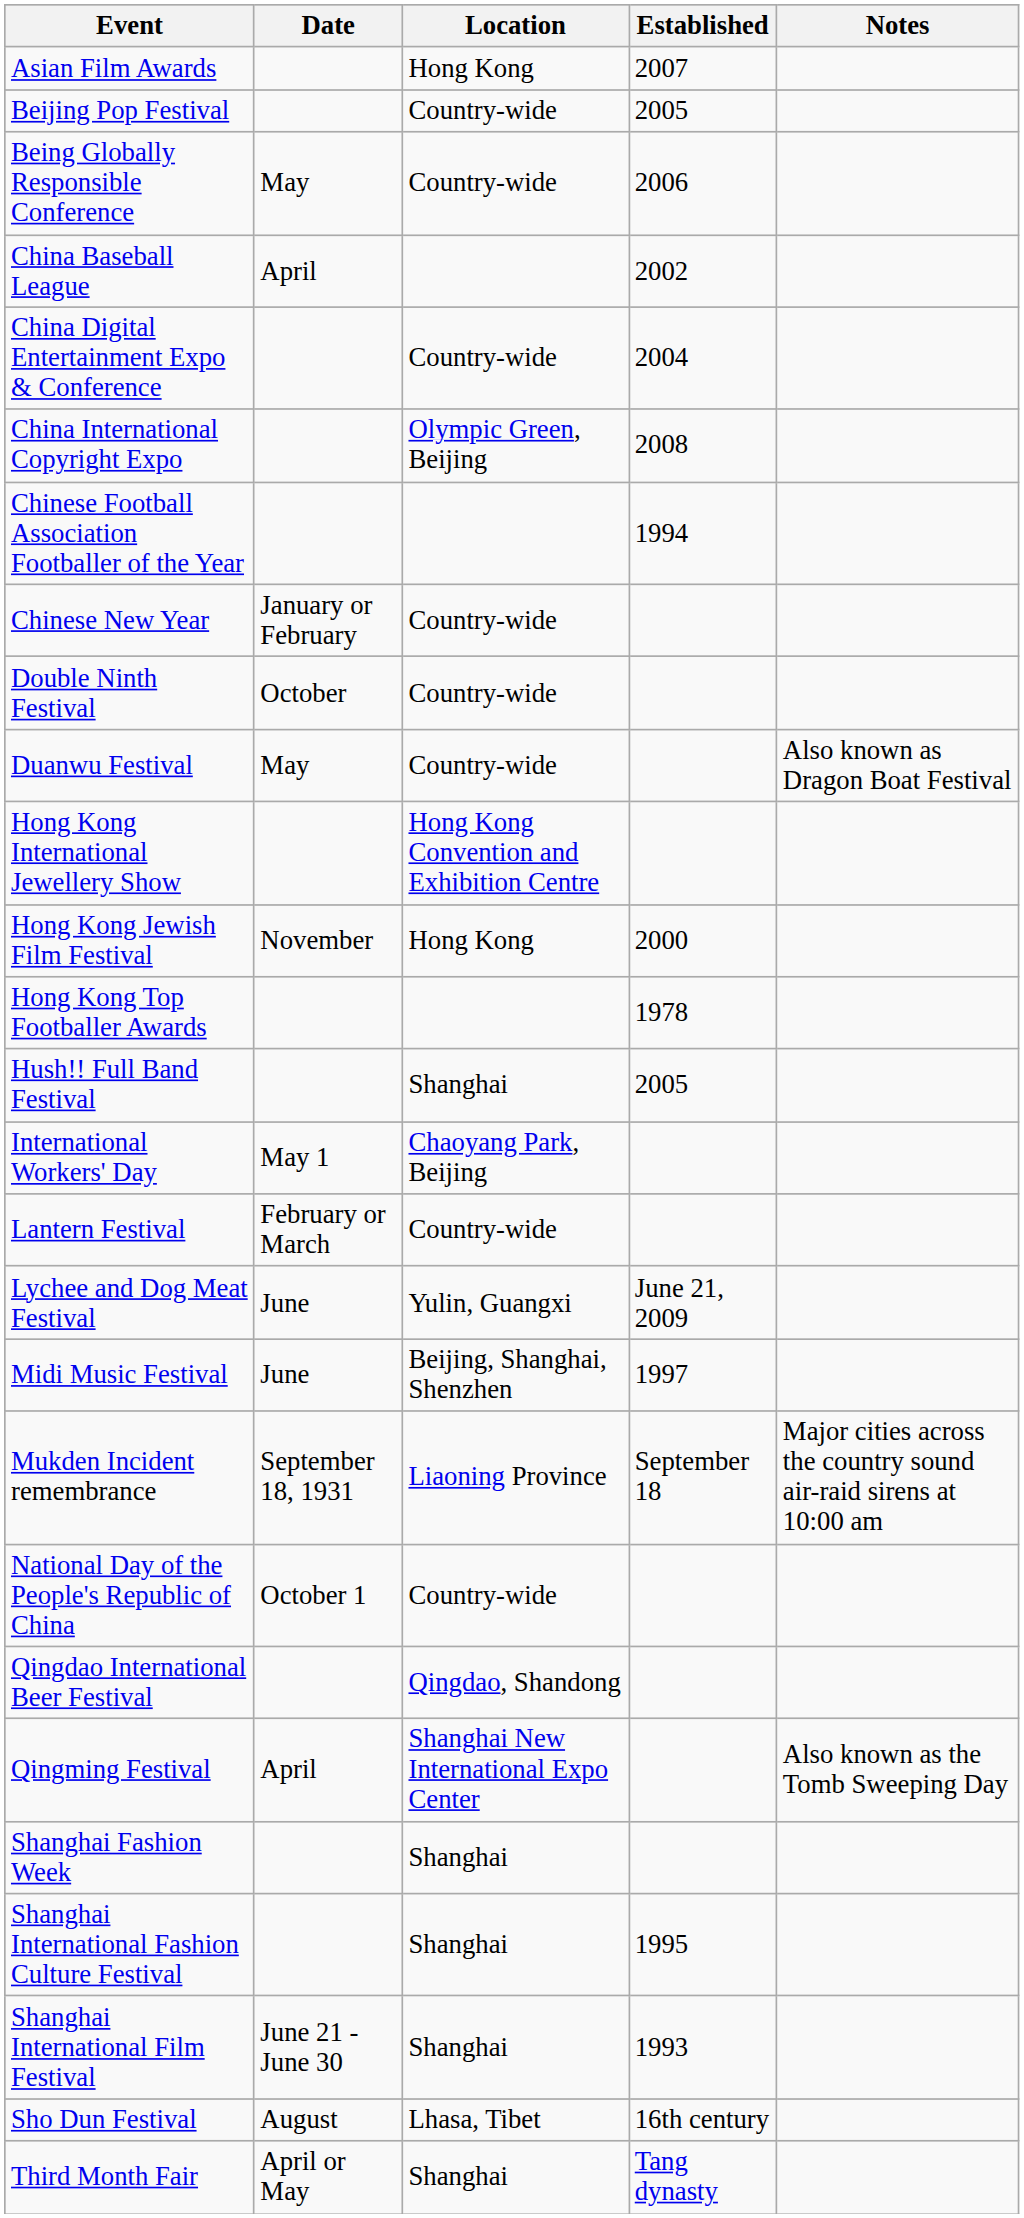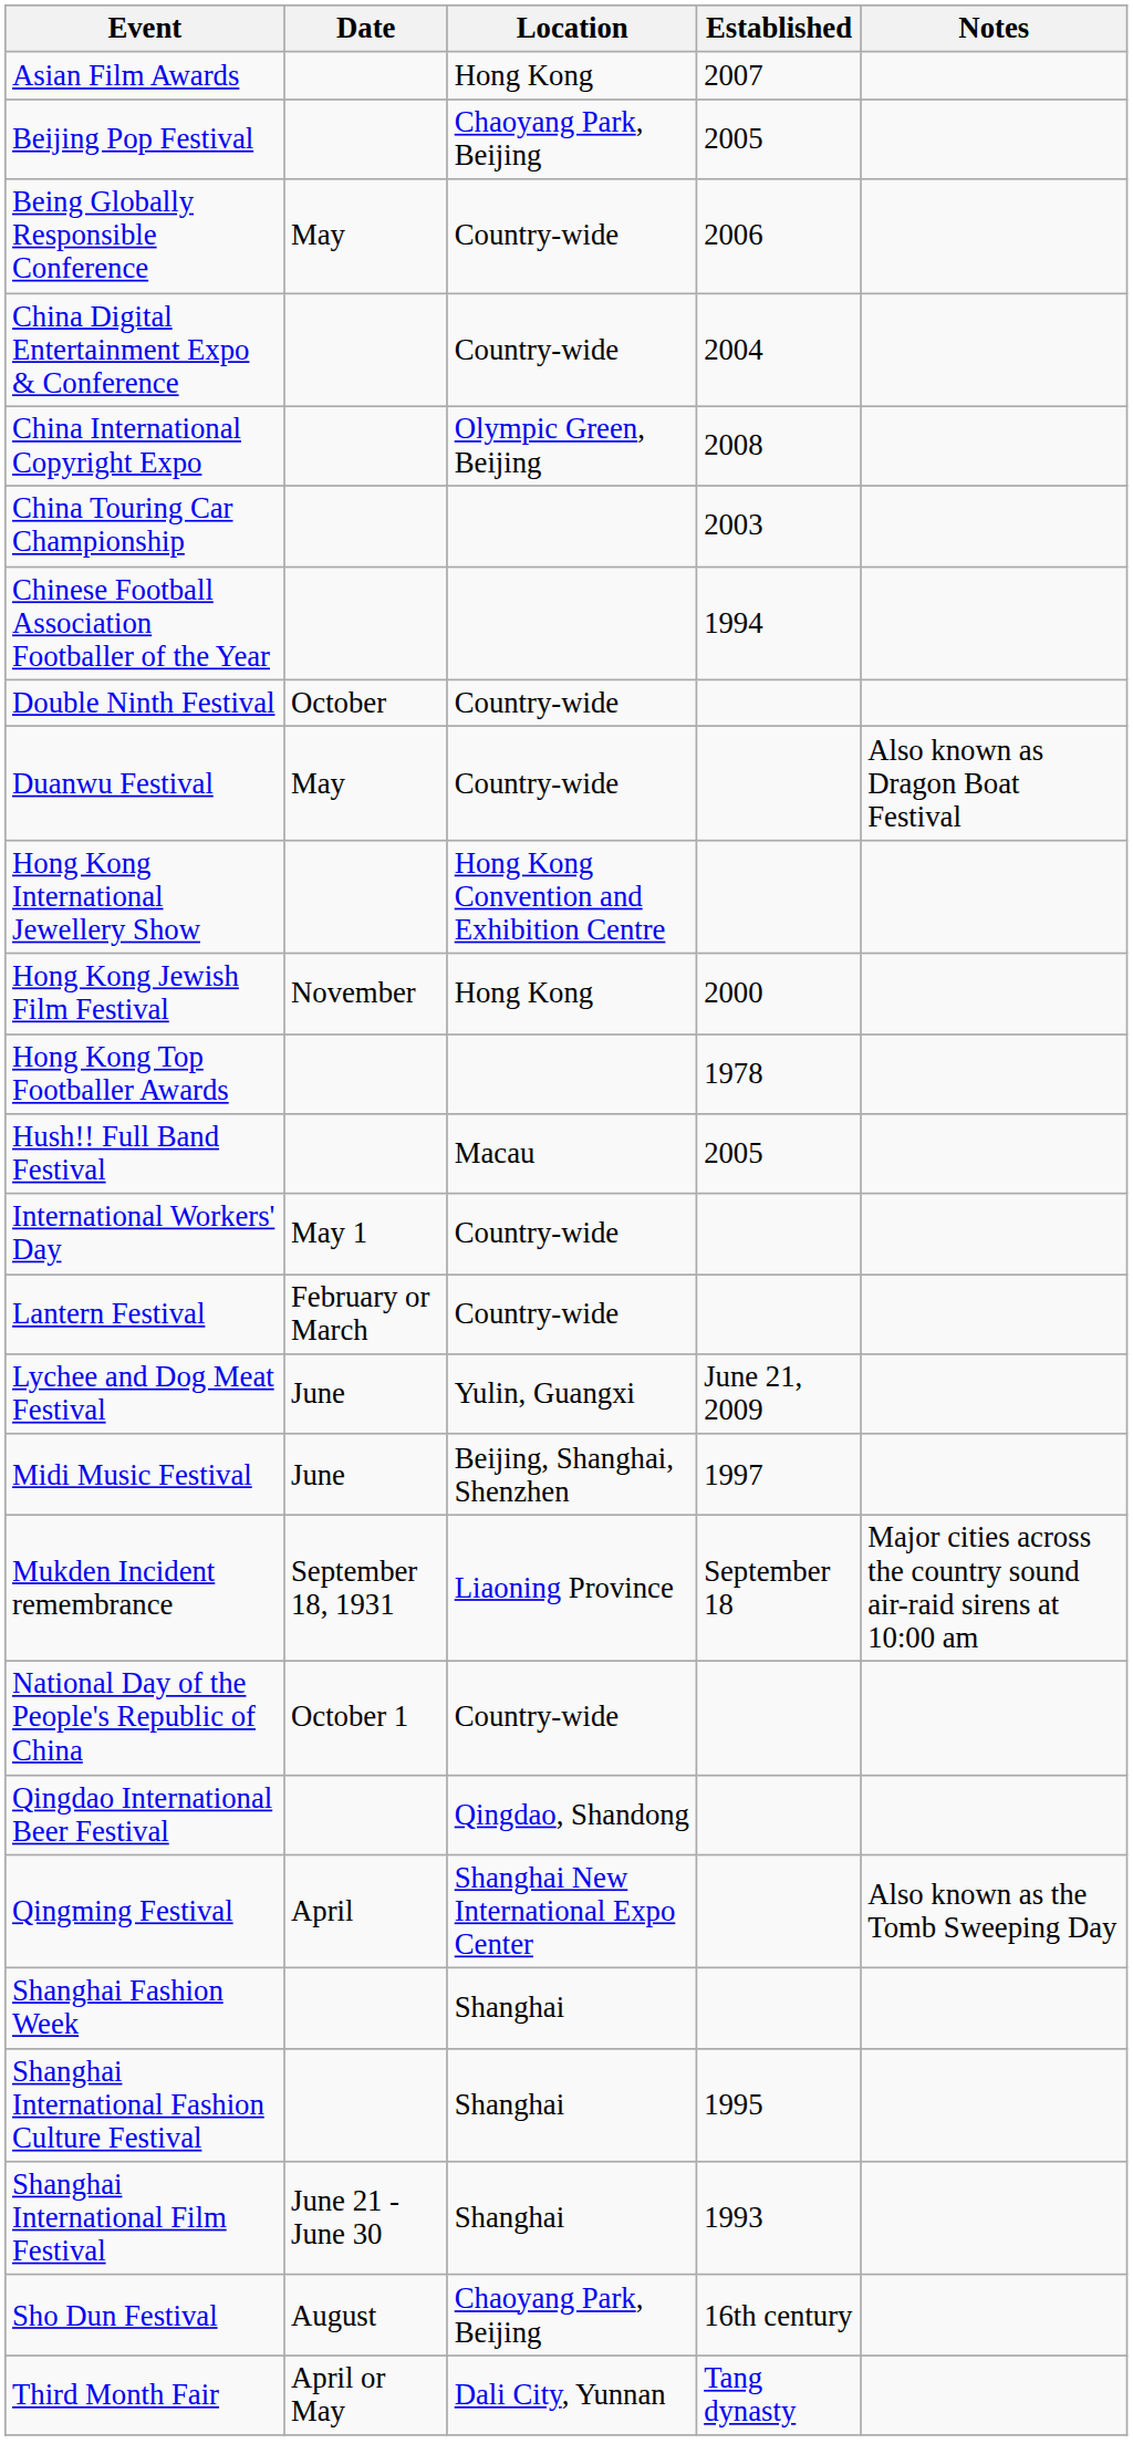 <table class="wikitable">
 <tr>
 <th>Event</th>
 <th>Date</th>
 <th>Location</th>
 <th>Established</th>
 <th>Notes</th>
 </tr>
 <tr>
 <td><a href='#'>Asian Film Awards</a></td>
 <td></td>
 <td>Hong Kong</td>
 <td>2007</td>
 <td></td>
 </tr>
 <tr>
 <td><a href='#'>Beijing Pop Festival</a></td>
 <td></td>
-<td>Country-wide</td>
+<td><a href='#'>Chaoyang Park</a>, Beijing</td>
 <td>2005</td>
 <td></td>
 </tr>
 <tr>
 <td><a href='#'>Being Globally Responsible Conference</a></td>
 <td>May</td>
 <td>Country-wide</td>
 <td>2006</td>
-<td></td>
-</tr>
-<tr>
-<td><a href='#'>China Baseball League</a></td>
-<td>April</td>
-<td></td>
-<td>2002</td>
 <td></td>
 </tr>
 <tr>
 <td><a href='#'>China Digital Entertainment Expo & Conference</a></td>
 <td></td>
 <td>Country-wide</td>
 <td>2004</td>
 <td></td>
 </tr>
 <tr>
 <td><a href='#'>China International Copyright Expo</a></td>
 <td></td>
 <td><a href='#'>Olympic Green</a>, Beijing</td>
 <td>2008</td>
 <td></td>
 </tr>
 <tr>
+<td><a href='#'>China Touring Car Championship</a></td>
+<td></td>
+<td></td>
+<td>2003</td>
+<td></td>
+</tr>
+<tr>
 <td><a href='#'>Chinese Football Association Footballer of the Year</a></td>
 <td></td>
 <td></td>
 <td>1994</td>
-<td></td>
-</tr>
-<tr>
-<td><a href='#'>Chinese New Year</a></td>
-<td>January or February</td>
-<td>Country-wide</td>
-<td></td>
 <td></td>
 </tr>
 <tr>
 <td><a href='#'>Double Ninth Festival</a></td>
 <td>October</td>
 <td>Country-wide</td>
 <td></td>
 <td></td>
 </tr>
 <tr>
 <td><a href='#'>Duanwu Festival</a></td>
 <td>May</td>
 <td>Country-wide</td>
 <td></td>
 <td>Also known as Dragon Boat Festival</td>
 </tr>
 <tr>
 <td><a href='#'>Hong Kong International Jewellery Show</a></td>
 <td></td>
 <td><a href='#'>Hong Kong Convention and Exhibition Centre</a></td>
 <td></td>
 <td></td>
 </tr>
 <tr>
 <td><a href='#'>Hong Kong Jewish Film Festival</a></td>
 <td>November</td>
 <td>Hong Kong</td>
 <td>2000</td>
 <td></td>
 </tr>
 <tr>
 <td><a href='#'>Hong Kong Top Footballer Awards</a></td>
 <td></td>
 <td></td>
 <td>1978</td>
 <td></td>
 </tr>
 <tr>
 <td><a href='#'>Hush!! Full Band Festival</a></td>
 <td></td>
-<td>Shanghai</td>
+<td>Macau</td>
 <td>2005</td>
 <td></td>
 </tr>
 <tr>
 <td><a href='#'>International Workers' Day</a></td>
 <td>May 1</td>
-<td><a href='#'>Chaoyang Park</a>, Beijing</td>
+<td>Country-wide</td>
 <td></td>
 <td></td>
 </tr>
 <tr>
 <td><a href='#'>Lantern Festival</a></td>
 <td>February or March</td>
 <td>Country-wide</td>
 <td></td>
 <td></td>
 </tr>
 <tr>
 <td><a href='#'>Lychee and Dog Meat Festival</a></td>
 <td>June</td>
 <td>Yulin, Guangxi</td>
 <td>June 21, 2009</td>
 <td></td>
 </tr>
 <tr>
 <td><a href='#'>Midi Music Festival</a></td>
 <td>June</td>
 <td>Beijing, Shanghai, Shenzhen</td>
 <td>1997</td>
 <td></td>
 </tr>
 <tr>
 <td><a href='#'>Mukden Incident</a> remembrance</td>
 <td>September 18, 1931</td>
 <td><a href='#'>Liaoning</a> Province</td>
 <td>September 18</td>
 <td>Major cities across the country sound air-raid sirens at 10:00 am</td>
 </tr>
 <tr>
 <td><a href='#'>National Day of the People's Republic of China</a></td>
 <td>October 1</td>
 <td>Country-wide</td>
 <td></td>
 <td></td>
 </tr>
 <tr>
 <td><a href='#'>Qingdao International Beer Festival</a></td>
 <td></td>
 <td><a href='#'>Qingdao</a>, Shandong</td>
 <td></td>
 <td></td>
 </tr>
 <tr>
 <td><a href='#'>Qingming Festival</a></td>
 <td>April</td>
 <td><a href='#'>Shanghai New International Expo Center</a></td>
 <td></td>
 <td>Also known as the Tomb Sweeping Day</td>
 </tr>
 <tr>
 <td><a href='#'>Shanghai Fashion Week</a></td>
 <td></td>
 <td>Shanghai</td>
 <td></td>
 <td></td>
 </tr>
 <tr>
 <td><a href='#'>Shanghai International Fashion Culture Festival</a></td>
 <td></td>
 <td>Shanghai</td>
 <td>1995</td>
 <td></td>
 </tr>
 <tr>
 <td><a href='#'>Shanghai International Film Festival</a></td>
 <td>June 21 - June 30</td>
 <td>Shanghai</td>
 <td>1993</td>
 <td></td>
 </tr>
 <tr>
 <td><a href='#'>Sho Dun Festival</a></td>
 <td>August</td>
-<td>Lhasa, Tibet</td>
+<td><a href='#'>Chaoyang Park</a>, Beijing</td>
 <td>16th century</td>
 <td></td>
 </tr>
 <tr>
 <td><a href='#'>Third Month Fair</a></td>
 <td>April or May</td>
-<td>Shanghai</td>
+<td><a href='#'>Dali City</a>, Yunnan</td>
 <td><a href='#'>Tang dynasty</a></td>
 <td></td>
 </tr>
 </table>
